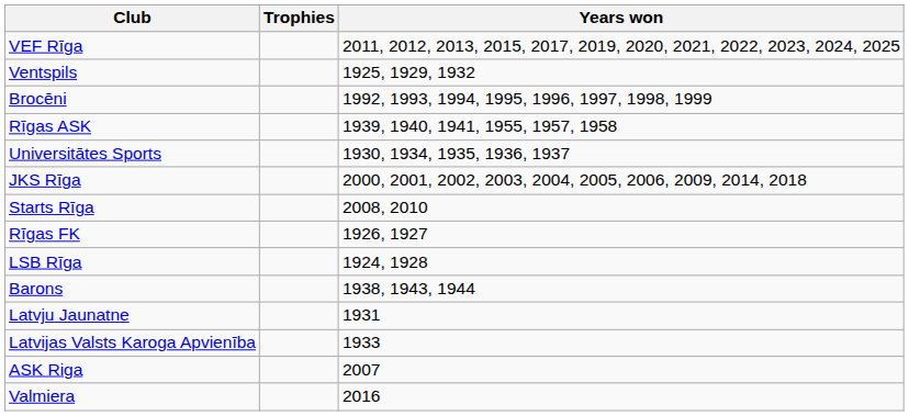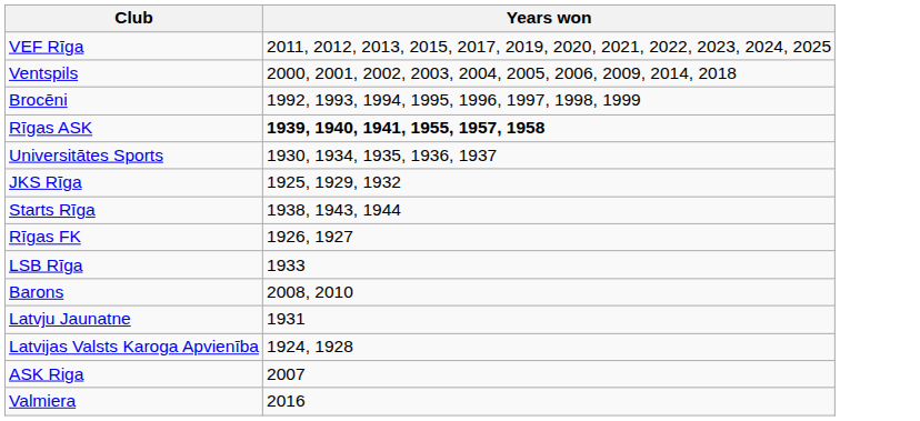 <table class="wikitable">
 <tr>
 <th>Club</th>
-<th>Trophies</th>
 <th>Years won</th>
 </tr>
 <tr>
 <td><a href='#'>VEF Rīga</a></td>
-<td></td>
 <td>2011, 2012, 2013, 2015, 2017, 2019, 2020, 2021, 2022, 2023, 2024, 2025</td>
 </tr>
 <tr>
 <td><a href='#'>Ventspils</a></td>
-<td></td>
-<td>1925, 1929, 1932</td>
+<td>2000, 2001, 2002, 2003, 2004, 2005, 2006, 2009, 2014, 2018</td>
 </tr>
 <tr>
 <td><a href='#'>Brocēni</a></td>
-<td></td>
 <td>1992, 1993, 1994, 1995, 1996, 1997, 1998, 1999</td>
 </tr>
 <tr>
 <td><a href='#'>Rīgas ASK</a></td>
-<td></td>
-<td>1939, 1940, 1941, 1955, 1957, 1958</td>
+<td><strong>1939, 1940, 1941, 1955, 1957, 1958</strong></td>
 </tr>
 <tr>
 <td><a href='#'>Universitātes Sports</a></td>
-<td></td>
 <td>1930, 1934, 1935, 1936, 1937</td>
 </tr>
 <tr>
 <td><a href='#'>JKS Rīga</a></td>
-<td></td>
-<td>2000, 2001, 2002, 2003, 2004, 2005, 2006, 2009, 2014, 2018</td>
+<td>1925, 1929, 1932</td>
 </tr>
 <tr>
 <td><a href='#'>Starts Rīga</a></td>
-<td></td>
-<td>2008, 2010</td>
+<td>1938, 1943, 1944</td>
 </tr>
 <tr>
 <td><a href='#'>Rīgas FK</a></td>
-<td></td>
 <td>1926, 1927</td>
 </tr>
 <tr>
 <td><a href='#'>LSB Rīga</a></td>
-<td></td>
-<td>1924, 1928</td>
+<td>1933</td>
 </tr>
 <tr>
 <td><a href='#'>Barons</a></td>
-<td></td>
-<td>1938, 1943, 1944</td>
+<td>2008, 2010</td>
 </tr>
 <tr>
 <td><a href='#'>Latvju Jaunatne</a></td>
-<td></td>
 <td>1931</td>
 </tr>
 <tr>
 <td><a href='#'>Latvijas Valsts Karoga Apvienība</a></td>
-<td></td>
-<td>1933</td>
+<td>1924, 1928</td>
 </tr>
 <tr>
 <td><a href='#'>ASK Riga</a></td>
-<td></td>
 <td>2007</td>
 </tr>
 <tr>
 <td><a href='#'>Valmiera</a></td>
-<td></td>
 <td>2016</td>
 </tr>
 </table>
